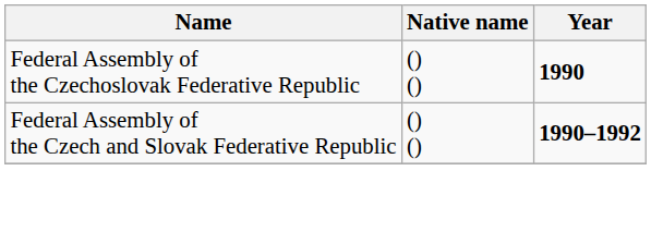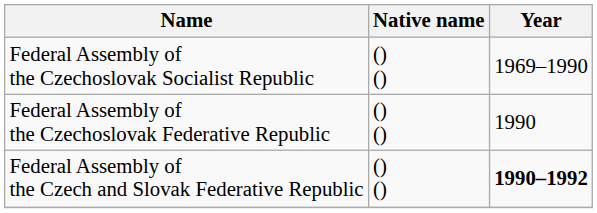 <table class="wikitable">
 <tr>
 <th>Name</th>
 <th>Native name</th>
 <th>Year</th>
 </tr>
 <tr>
+<td>Federal Assembly of<br>the Czechoslovak Socialist Republic</td>
+<td>()<br>()</td>
+<td>1969–1990</td>
+</tr>
+<tr>
 <td>Federal Assembly of<br>the Czechoslovak Federative Republic</td>
 <td>()<br>()</td>
-<td><strong>1990</strong></td>
+<td>1990</td>
 </tr>
 <tr>
 <td>Federal Assembly of<br>the Czech and Slovak Federative Republic</td>
 <td>()<br>()</td>
 <td><strong>1990–1992</strong></td>
 </tr>
 <tr>
 </tr>
 </table>
